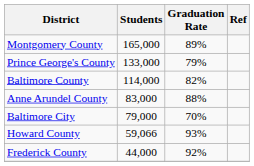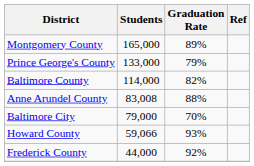 <table class="wikitable sortable">
 <tr>
 <th>District</th>
 <th>Students</th>
 <th>Graduation <br> Rate</th>
 <th>Ref</th>
 </tr>
 <tr>
 <td><a href='#'>Montgomery County</a></td>
 <td align=center>165,000</td>
 <td align=center>89%</td>
 <td></td>
 </tr>
 <tr>
 <td><a href='#'>Prince George's County</a></td>
 <td align=center>133,000</td>
 <td align=center>79%</td>
 <td></td>
 </tr>
 <tr>
 <td><a href='#'>Baltimore County</a></td>
 <td align=center>114,000</td>
 <td align=center>82%</td>
 <td></td>
 </tr>
 <tr>
 <td><a href='#'>Anne Arundel County</a></td>
-<td align=center>83,000</td>
+<td align=center>83,008</td>
 <td align=center>88%</td>
 <td></td>
 </tr>
 <tr>
 <td><a href='#'>Baltimore City</a></td>
 <td align=center>79,000</td>
 <td align=center>70%</td>
 <td></td>
 </tr>
 <tr>
 <td><a href='#'>Howard County</a></td>
 <td align=center>59,066</td>
 <td align=center>93%</td>
 <td></td>
 </tr>
 <tr>
 <td><a href='#'>Frederick County</a></td>
 <td align=center>44,000</td>
 <td align=center>92%</td>
 <td></td>
 </tr>
 <tr>
 </tr>
 </table>
